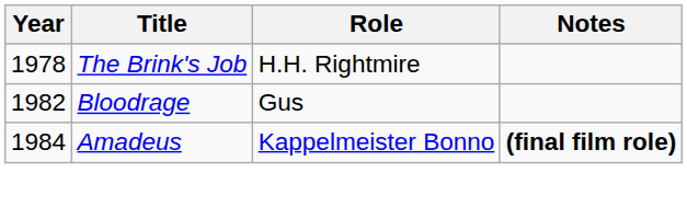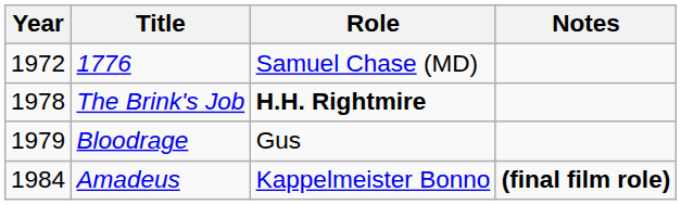 <table class="wikitable sortable">
 <tr>
 <th>Year</th>
 <th>Title</th>
 <th>Role</th>
 <th class="unsortable">Notes</th>
 </tr>
 <tr>
-<td>1978</td>
-<td><em><a href='#'>The Brink's Job</a></em></td>
-<td>H.H. Rightmire</td>
+<td>1972</td>
+<td><em><a href='#'>1776</a></em></td>
+<td><a href='#'>Samuel Chase</a> (MD)</td>
 <td></td>
 </tr>
 <tr>
-<td>1982</td>
+<td>1978</td>
+<td><em><a href='#'>The Brink's Job</a></em></td>
+<td><strong>H.H. Rightmire</strong></td>
+<td></td>
+</tr>
+<tr>
+<td>1979</td>
 <td><em><a href='#'>Bloodrage</a></em></td>
 <td>Gus</td>
 <td></td>
 </tr>
 <tr>
 <td>1984</td>
 <td><em><a href='#'>Amadeus</a></em></td>
 <td><a href='#'>Kappelmeister Bonno</a></td>
 <td><strong>(final film role)</strong></td>
 </tr>
 </table>
